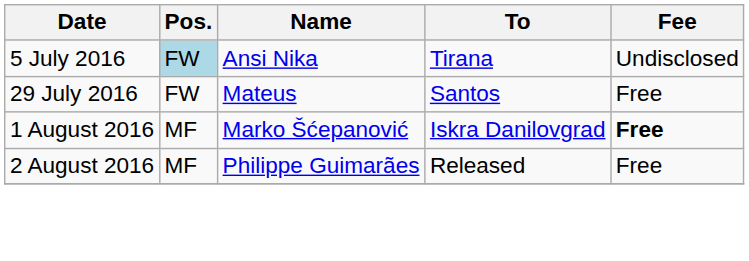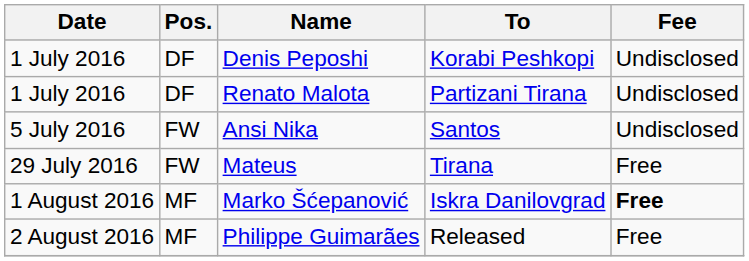 <table class="wikitable">
 <tr>
 <th>Date</th>
 <th>Pos.</th>
 <th>Name</th>
 <th>To</th>
 <th>Fee</th>
 </tr>
 <tr>
+<td>1 July 2016</td>
+<td>DF</td>
+<td> <a href='#'>Denis Peposhi</a></td>
+<td> <a href='#'>Korabi Peshkopi</a></td>
+<td>Undisclosed </td>
+</tr>
+<tr>
+<td>1 July 2016</td>
+<td>DF</td>
+<td> <a href='#'>Renato Malota</a></td>
+<td> <a href='#'>Partizani Tirana</a></td>
+<td>Undisclosed </td>
+</tr>
+<tr>
 <td>5 July 2016</td>
-<td style="background: lightblue;">FW</td>
+<td>FW</td>
 <td> <a href='#'>Ansi Nika</a></td>
-<td> <a href='#'>Tirana</a></td>
+<td> <a href='#'>Santos</a></td>
 <td>Undisclosed </td>
 </tr>
 <tr>
 <td>29 July 2016</td>
 <td>FW</td>
 <td> <a href='#'>Mateus</a></td>
-<td> <a href='#'>Santos</a></td>
+<td> <a href='#'>Tirana</a></td>
 <td>Free </td>
 </tr>
 <tr>
 <td>1 August 2016</td>
 <td>MF</td>
 <td> <a href='#'>Marko Šćepanović</a></td>
 <td> <a href='#'>Iskra Danilovgrad</a></td>
 <td><strong>Free </strong></td>
 </tr>
 <tr>
 <td>2 August 2016</td>
 <td>MF</td>
 <td> <a href='#'>Philippe Guimarães</a></td>
 <td>Released</td>
 <td>Free </td>
 </tr>
 <tr>
 </tr>
 </table>
